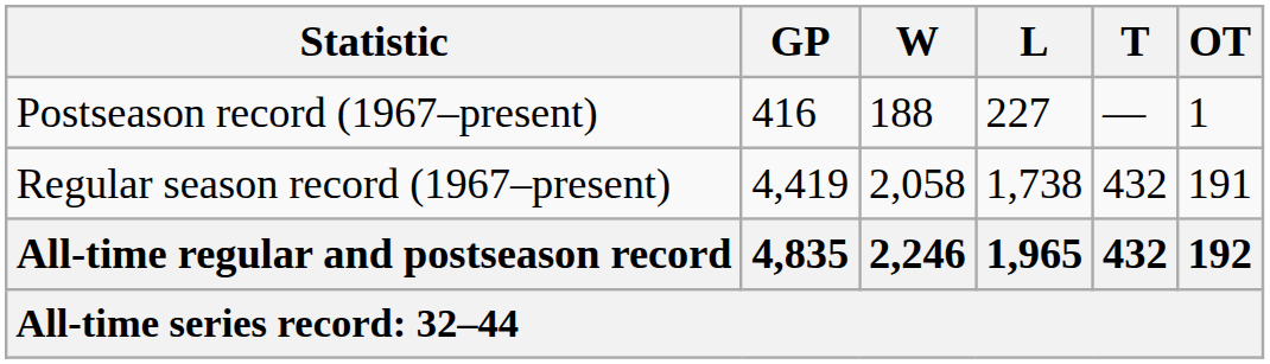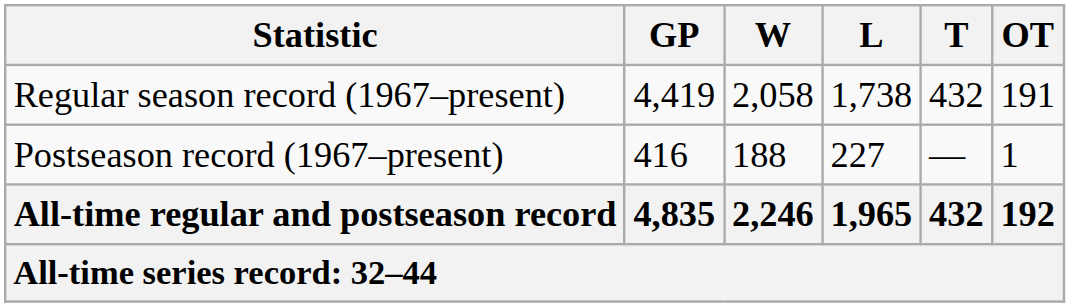 <table class="wikitable" style="text-align:left; font-size:95%">
 <tr>
 <th>Statistic</th>
 <th>GP</th>
 <th>W</th>
 <th>L</th>
 <th>T</th>
 <th>OT</th>
 </tr>
 <tr>
+<td>Regular season record (1967–present)</td>
+<td>4,419</td>
+<td>2,058</td>
+<td>1,738</td>
+<td>432</td>
+<td>191</td>
+</tr>
+<tr>
 <td>Postseason record (1967–present)</td>
 <td>416</td>
 <td>188</td>
 <td>227</td>
 <td>—</td>
 <td>1</td>
-</tr>
-<tr>
-<td>Regular season record (1967–present)</td>
-<td>4,419</td>
-<td>2,058</td>
-<td>1,738</td>
-<td>432</td>
-<td>191</td>
 </tr>
 <tr>
 <th>All-time regular and postseason record</th>
 <th>4,835</th>
 <th>2,246</th>
 <th>1,965</th>
 <th>432</th>
 <th>192</th>
 </tr>
 <tr>
 <th colspan="6" style="text-align:left; font-size:95%">All-time series record: 32–44</th>
 </tr>
 </table>
